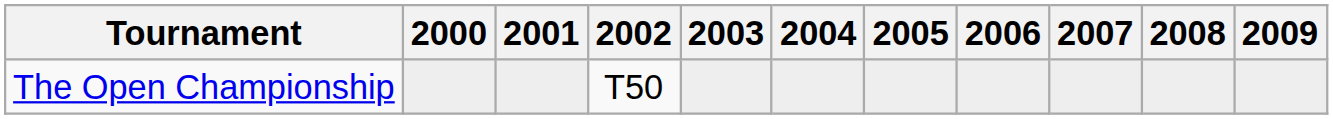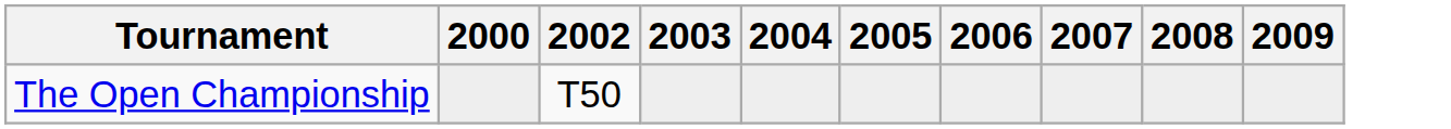 <table class="wikitable" style="font-size:95%;text-align:center;">
 <tr>
 <th>Tournament</th>
 <th>2000</th>
-<th>2001</th>
 <th>2002</th>
 <th>2003</th>
 <th>2004</th>
 <th>2005</th>
 <th>2006</th>
 <th>2007</th>
 <th>2008</th>
 <th>2009</th>
 </tr>
 <tr>
 <td align=left><a href='#'>The Open Championship</a></td>
 <td style="background:#eeeeee;"></td>
-<td style="background:#eeeeee;"></td>
 <td>T50</td>
 <td style="background:#eeeeee;"></td>
 <td style="background:#eeeeee;"></td>
 <td style="background:#eeeeee;"></td>
 <td style="background:#eeeeee;"></td>
 <td style="background:#eeeeee;"></td>
 <td style="background:#eeeeee;"></td>
 <td style="background:#eeeeee;"></td>
 </tr>
 </table>
